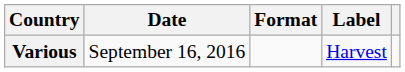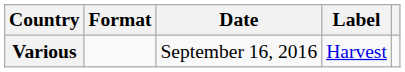 <table class="wikitable plainrowheaders" border="1">
 <tr>
 <th scope="col">Country</th>
+<th scope="col">Format</th>
 <th scope="col">Date</th>
-<th scope="col">Format</th>
 <th scope="col">Label</th>
 <th scope="col"></th>
 </tr>
 <tr>
 <th scope="row">Various</th>
+<td></td>
 <td>September 16, 2016</td>
-<td></td>
 <td><a href='#'>Harvest</a></td>
 <td align="center"></td>
 </tr>
 </table>
